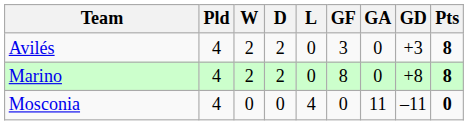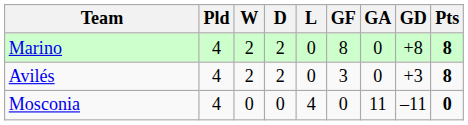 <table class="wikitable" style="text-align: center;">
 <tr>
 <th width=165>Team</th>
 <th width=20>Pld</th>
 <th width=20>W</th>
 <th width=20>D</th>
 <th width=20>L</th>
 <th width=20>GF</th>
 <th width=20>GA</th>
 <th width=20>GD</th>
 <th width=20>Pts</th>
 </tr>
+<tr bgcolor=#ccffcc>
+<td align=left><a href='#'>Marino</a></td>
+<td>4</td>
+<td>2</td>
+<td>2</td>
+<td>0</td>
+<td>8</td>
+<td>0</td>
+<td>+8</td>
+<td><strong>8</strong></td>
+</tr>
 <tr>
 <td align=left><a href='#'>Avilés</a></td>
 <td>4</td>
 <td>2</td>
 <td>2</td>
 <td>0</td>
 <td>3</td>
 <td>0</td>
 <td>+3</td>
-<td><strong>8</strong></td>
-</tr>
-<tr bgcolor=#ccffcc>
-<td align=left><a href='#'>Marino</a></td>
-<td>4</td>
-<td>2</td>
-<td>2</td>
-<td>0</td>
-<td>8</td>
-<td>0</td>
-<td>+8</td>
 <td><strong>8</strong></td>
 </tr>
 <tr>
 <td align=left><a href='#'>Mosconia</a></td>
 <td>4</td>
 <td>0</td>
 <td>0</td>
 <td>4</td>
 <td>0</td>
 <td>11</td>
 <td>–11</td>
 <td><strong>0</strong></td>
 </tr>
 </table>
